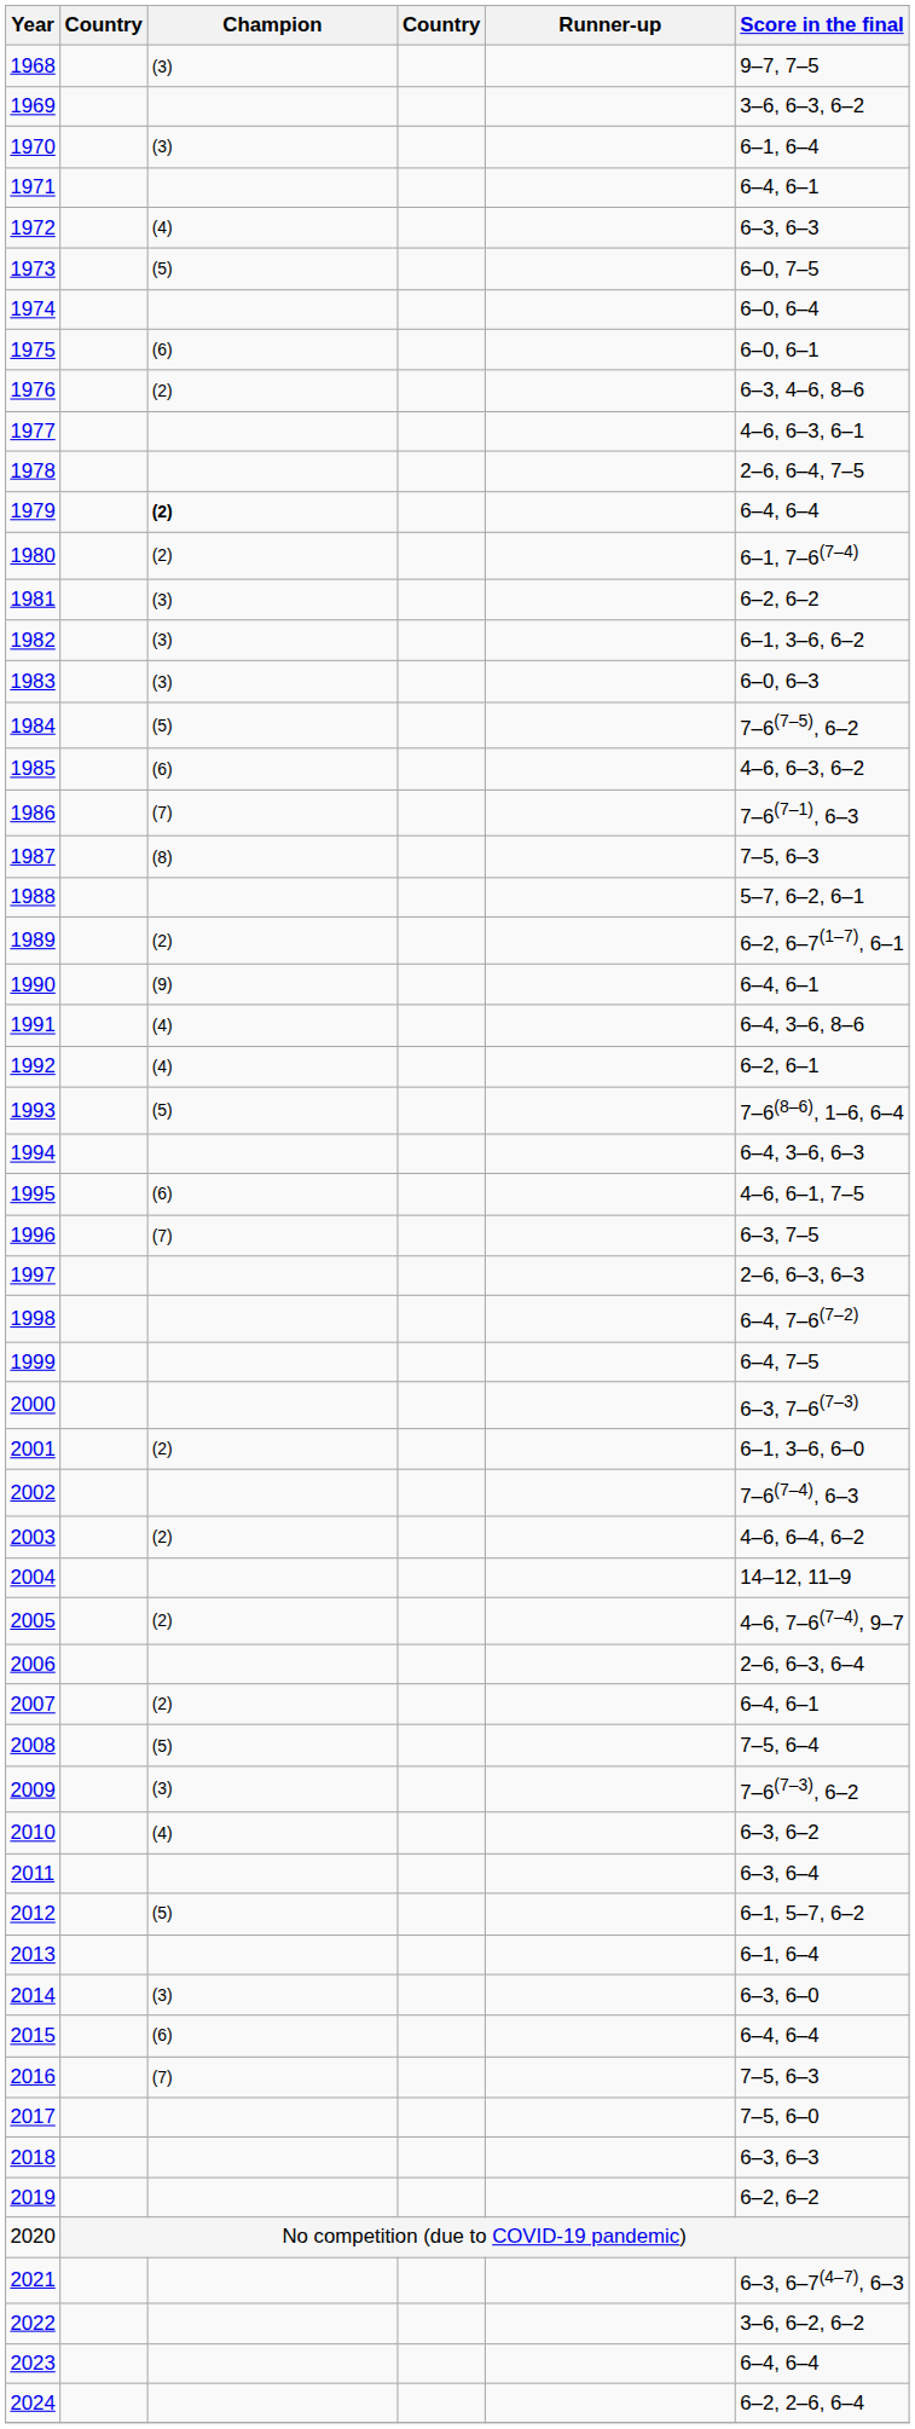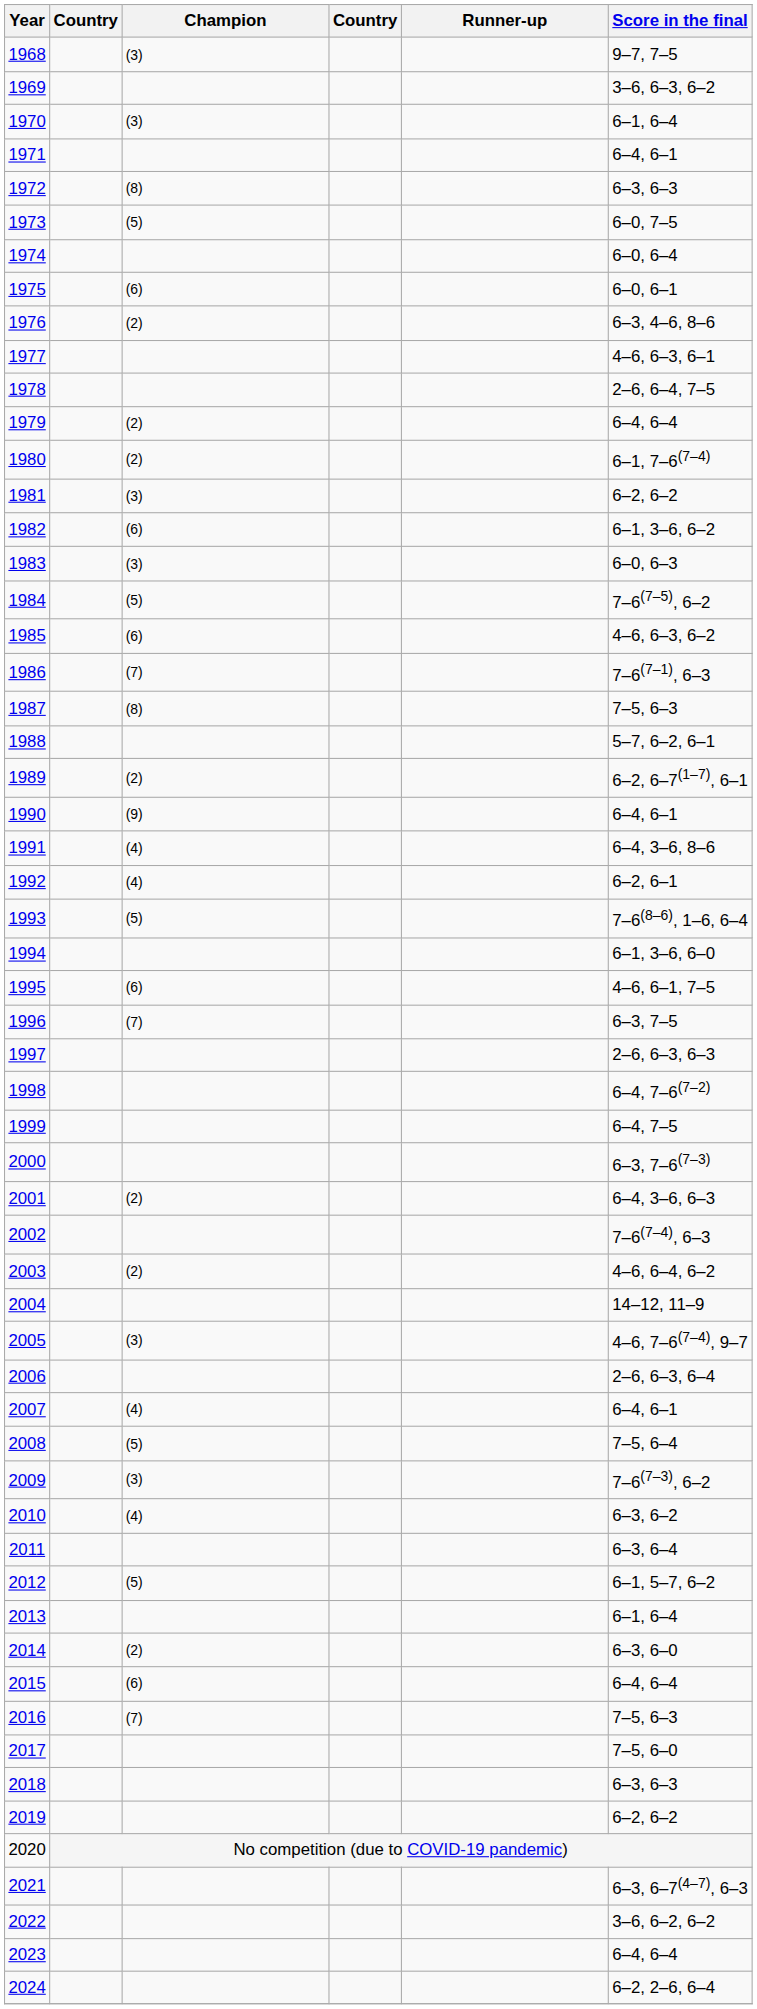 <table class="sortable wikitable" style="font-size:1.00em; line-height:1.5em;">
 <tr>
 <th>Year</th>
 <th>Country</th>
 <th style="width:190px">Champion</th>
 <th>Country</th>
 <th style="width:190px">Runner-up</th>
 <th class="unsortable"><a href='#'>Score in the final</a></th>
 </tr>
 <tr>
 <td align=center><a href='#'>1968</a></td>
 <td></td>
 <td> <small>(3)</small></td>
 <td></td>
 <td></td>
 <td>9–7, 7–5</td>
 </tr>
 <tr>
 <td align=center><a href='#'>1969</a></td>
 <td></td>
 <td></td>
 <td></td>
 <td></td>
 <td>3–6, 6–3, 6–2</td>
 </tr>
 <tr>
 <td align=center><a href='#'>1970</a></td>
 <td></td>
 <td> <small>(3)</small></td>
 <td></td>
 <td></td>
 <td>6–1, 6–4</td>
 </tr>
 <tr>
 <td align=center><a href='#'>1971</a></td>
 <td></td>
 <td></td>
 <td></td>
 <td></td>
 <td>6–4, 6–1</td>
 </tr>
 <tr>
 <td align=center><a href='#'>1972</a></td>
 <td></td>
-<td> <small>(4)</small></td>
+<td>  <small>(8)</small></td>
 <td></td>
 <td></td>
 <td>6–3, 6–3</td>
 </tr>
 <tr>
 <td align=center><a href='#'>1973</a></td>
 <td></td>
 <td> <small>(5)</small></td>
 <td></td>
 <td></td>
 <td>6–0, 7–5</td>
 </tr>
 <tr>
 <td align=center><a href='#'>1974</a></td>
 <td></td>
 <td></td>
 <td></td>
 <td></td>
 <td>6–0, 6–4</td>
 </tr>
 <tr>
 <td align=center><a href='#'>1975</a></td>
 <td></td>
 <td> <small>(6)</small></td>
 <td></td>
 <td></td>
 <td>6–0, 6–1</td>
 </tr>
 <tr>
 <td align=center><a href='#'>1976</a></td>
 <td></td>
 <td> <small>(2)</small></td>
 <td></td>
 <td></td>
 <td>6–3, 4–6, 8–6</td>
 </tr>
 <tr>
 <td align=center><a href='#'>1977</a></td>
 <td></td>
 <td></td>
 <td></td>
 <td></td>
 <td>4–6, 6–3, 6–1</td>
 </tr>
 <tr>
 <td align=center><a href='#'>1978</a></td>
 <td></td>
 <td></td>
 <td></td>
 <td></td>
 <td>2–6, 6–4, 7–5</td>
 </tr>
 <tr>
 <td align=center><a href='#'>1979</a></td>
 <td></td>
-<td><strong> <small>(2)</small></strong></td>
+<td> <small>(2)</small></td>
 <td></td>
 <td></td>
 <td>6–4, 6–4</td>
 </tr>
 <tr>
 <td align=center><a href='#'>1980</a></td>
 <td></td>
 <td> <small>(2)</small></td>
 <td></td>
 <td></td>
 <td>6–1, 7–6<sup>(7–4)</sup></td>
 </tr>
 <tr>
 <td align=center><a href='#'>1981</a></td>
 <td></td>
 <td> <small>(3)</small></td>
 <td></td>
 <td></td>
 <td>6–2, 6–2</td>
 </tr>
 <tr>
 <td align=center><a href='#'>1982</a></td>
 <td></td>
-<td> <small>(3)</small></td>
+<td> <small>(6)</small></td>
 <td></td>
 <td></td>
 <td>6–1, 3–6, 6–2</td>
 </tr>
 <tr>
 <td align=center><a href='#'>1983</a></td>
 <td></td>
 <td> <small>(3)</small></td>
 <td></td>
 <td></td>
 <td>6–0, 6–3</td>
 </tr>
 <tr>
 <td align=center><a href='#'>1984</a></td>
 <td></td>
 <td>  <small>(5)</small></td>
 <td></td>
 <td></td>
 <td>7–6<sup>(7–5)</sup>, 6–2</td>
 </tr>
 <tr>
 <td align=center><a href='#'>1985</a></td>
 <td></td>
 <td> <small>(6)</small></td>
 <td></td>
 <td></td>
 <td>4–6, 6–3, 6–2</td>
 </tr>
 <tr>
 <td align=center><a href='#'>1986</a></td>
 <td></td>
 <td> <small>(7)</small></td>
 <td></td>
 <td></td>
 <td>7–6<sup>(7–1)</sup>, 6–3</td>
 </tr>
 <tr>
 <td align=center><a href='#'>1987</a></td>
 <td></td>
 <td>  <small>(8)</small></td>
 <td></td>
 <td></td>
 <td>7–5, 6–3</td>
 </tr>
 <tr>
 <td align=center><a href='#'>1988</a></td>
 <td></td>
 <td></td>
 <td></td>
 <td></td>
 <td>5–7, 6–2, 6–1</td>
 </tr>
 <tr>
 <td align=center><a href='#'>1989</a></td>
 <td></td>
 <td> <small>(2)</small></td>
 <td></td>
 <td></td>
 <td>6–2, 6–7<sup>(1–7)</sup>, 6–1</td>
 </tr>
 <tr>
 <td align=center><a href='#'>1990</a></td>
 <td></td>
 <td> <small>(9)</small></td>
 <td></td>
 <td></td>
 <td>6–4, 6–1</td>
 </tr>
 <tr>
 <td align=center><a href='#'>1991</a></td>
 <td></td>
 <td> <small>(4)</small></td>
 <td></td>
 <td></td>
 <td>6–4, 3–6, 8–6</td>
 </tr>
 <tr>
 <td align=center><a href='#'>1992</a></td>
 <td></td>
 <td> <small>(4)</small></td>
 <td></td>
 <td></td>
 <td>6–2, 6–1</td>
 </tr>
 <tr>
 <td align=center><a href='#'>1993</a></td>
 <td></td>
 <td> <small>(5)</small></td>
 <td></td>
 <td></td>
 <td>7–6<sup>(8–6)</sup>, 1–6, 6–4</td>
 </tr>
 <tr>
 <td align=center><a href='#'>1994</a></td>
 <td></td>
 <td></td>
 <td></td>
 <td></td>
-<td>6–4, 3–6, 6–3</td>
+<td>6–1, 3–6, 6–0</td>
 </tr>
 <tr>
 <td align=center><a href='#'>1995</a></td>
 <td></td>
 <td> <small>(6)</small></td>
 <td></td>
 <td></td>
 <td>4–6, 6–1, 7–5</td>
 </tr>
 <tr>
 <td align=center><a href='#'>1996</a></td>
 <td></td>
 <td> <small>(7)</small></td>
 <td></td>
 <td></td>
 <td>6–3, 7–5</td>
 </tr>
 <tr>
 <td align=center><a href='#'>1997</a></td>
 <td></td>
 <td></td>
 <td></td>
 <td></td>
 <td>2–6, 6–3, 6–3</td>
 </tr>
 <tr>
 <td align=center><a href='#'>1998</a></td>
 <td></td>
 <td></td>
 <td></td>
 <td></td>
 <td>6–4, 7–6<sup>(7–2)</sup></td>
 </tr>
 <tr>
 <td align=center><a href='#'>1999</a></td>
 <td></td>
 <td></td>
 <td></td>
 <td></td>
 <td>6–4, 7–5</td>
 </tr>
 <tr>
 <td align=center><a href='#'>2000</a></td>
 <td></td>
 <td></td>
 <td></td>
 <td></td>
 <td>6–3, 7–6<sup>(7–3)</sup></td>
 </tr>
 <tr>
 <td align=center><a href='#'>2001</a></td>
 <td></td>
 <td> <small>(2)</small></td>
 <td></td>
 <td></td>
-<td>6–1, 3–6, 6–0</td>
+<td>6–4, 3–6, 6–3</td>
 </tr>
 <tr>
 <td align=center><a href='#'>2002</a></td>
 <td></td>
 <td></td>
 <td></td>
 <td></td>
 <td>7–6<sup>(7–4)</sup>, 6–3</td>
 </tr>
 <tr>
 <td align=center><a href='#'>2003</a></td>
 <td></td>
 <td> <small>(2)</small></td>
 <td></td>
 <td></td>
 <td>4–6, 6–4, 6–2</td>
 </tr>
 <tr>
 <td align=center><a href='#'>2004</a></td>
 <td></td>
 <td></td>
 <td></td>
 <td></td>
 <td>14–12, 11–9</td>
 </tr>
 <tr>
 <td align=center><a href='#'>2005</a></td>
 <td></td>
-<td> <small>(2)</small></td>
+<td> <small>(3)</small></td>
 <td></td>
 <td></td>
 <td>4–6, 7–6<sup>(7–4)</sup>, 9–7</td>
 </tr>
 <tr>
 <td align=center><a href='#'>2006</a></td>
 <td></td>
 <td></td>
 <td></td>
 <td></td>
 <td>2–6, 6–3, 6–4</td>
 </tr>
 <tr>
 <td align=center><a href='#'>2007</a></td>
 <td></td>
-<td> <small>(2)</small></td>
+<td> <small>(4)</small></td>
 <td></td>
 <td></td>
 <td>6–4, 6–1</td>
 </tr>
 <tr>
 <td align=center><a href='#'>2008</a></td>
 <td></td>
 <td> <small>(5)</small></td>
 <td></td>
 <td></td>
 <td>7–5, 6–4</td>
 </tr>
 <tr>
 <td align=center><a href='#'>2009</a></td>
 <td></td>
 <td> <small>(3)</small></td>
 <td></td>
 <td></td>
 <td>7–6<sup>(7–3)</sup>, 6–2</td>
 </tr>
 <tr>
 <td align=center><a href='#'>2010</a></td>
 <td></td>
 <td> <small>(4)</small></td>
 <td></td>
 <td></td>
 <td>6–3, 6–2</td>
 </tr>
 <tr>
 <td align=center><a href='#'>2011</a></td>
 <td></td>
 <td></td>
 <td></td>
 <td></td>
 <td>6–3, 6–4</td>
 </tr>
 <tr>
 <td align=center><a href='#'>2012</a></td>
 <td></td>
 <td> <small>(5)</small></td>
 <td></td>
 <td></td>
 <td>6–1, 5–7, 6–2</td>
 </tr>
 <tr>
 <td align=center><a href='#'>2013</a></td>
 <td></td>
 <td></td>
 <td></td>
 <td></td>
 <td>6–1, 6–4</td>
 </tr>
 <tr>
 <td align=center><a href='#'>2014</a></td>
 <td></td>
-<td> <small>(3)</small></td>
+<td> <small>(2)</small></td>
 <td></td>
 <td></td>
 <td>6–3, 6–0</td>
 </tr>
 <tr>
 <td align=center><a href='#'>2015</a></td>
 <td></td>
 <td> <small>(6)</small></td>
 <td></td>
 <td></td>
 <td>6–4, 6–4</td>
 </tr>
 <tr>
 <td align=center><a href='#'>2016</a></td>
 <td></td>
 <td> <small>(7)</small></td>
 <td></td>
 <td></td>
 <td>7–5, 6–3</td>
 </tr>
 <tr>
 <td align=center><a href='#'>2017</a></td>
 <td></td>
 <td></td>
 <td></td>
 <td></td>
 <td>7–5, 6–0</td>
 </tr>
 <tr>
 <td align=center><a href='#'>2018</a></td>
 <td></td>
 <td></td>
 <td></td>
 <td></td>
 <td>6–3, 6–3</td>
 </tr>
 <tr>
 <td align=center><a href='#'>2019</a></td>
 <td></td>
 <td></td>
 <td></td>
 <td></td>
 <td>6–2, 6–2</td>
 </tr>
 <tr>
 <td align=center>2020</td>
 <td align="center" bgcolor="#f5f5f5" colspan="5">No competition (due to <a href='#'>COVID-19 pandemic</a>)</td>
 </tr>
 <tr>
 <td align=center><a href='#'>2021</a></td>
 <td></td>
 <td></td>
 <td></td>
 <td></td>
 <td>6–3, 6–7<sup>(4–7)</sup>, 6–3</td>
 </tr>
 <tr>
 <td align=center><a href='#'>2022</a></td>
 <td></td>
 <td></td>
 <td></td>
 <td></td>
 <td>3–6, 6–2, 6–2</td>
 </tr>
 <tr>
 <td align=center><a href='#'>2023</a></td>
 <td></td>
 <td></td>
 <td></td>
 <td></td>
 <td>6–4, 6–4</td>
 </tr>
 <tr>
 <td align=center><a href='#'>2024</a></td>
 <td></td>
 <td></td>
 <td></td>
 <td></td>
 <td>6–2, 2–6, 6–4</td>
 </tr>
 <tr>
 </tr>
 </table>
